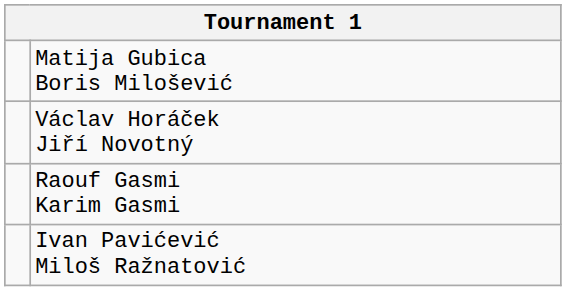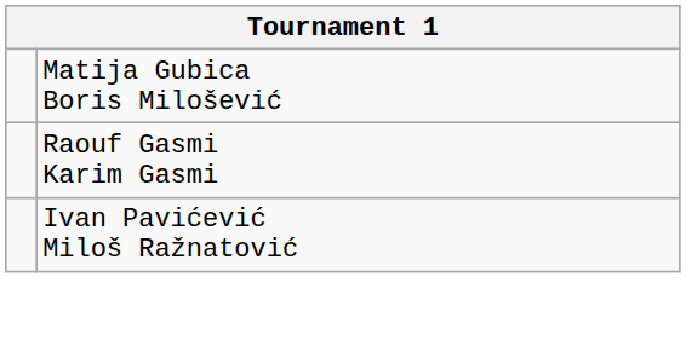 <table class="wikitable" style="width:330px;">
 <tr>
 <th colspan="2">Tournament 1</th>
 </tr>
 <tr>
 <td></td>
 <td>Matija Gubica<br>Boris Milošević</td>
 </tr>
 <tr>
 <td></td>
-<td>Václav Horáček<br>Jiří Novotný</td>
-</tr>
-<tr>
-<td></td>
 <td>Raouf Gasmi<br>Karim Gasmi</td>
 </tr>
 <tr>
 <td></td>
 <td>Ivan Pavićević<br>Miloš Ražnatović</td>
 </tr>
 </table>
